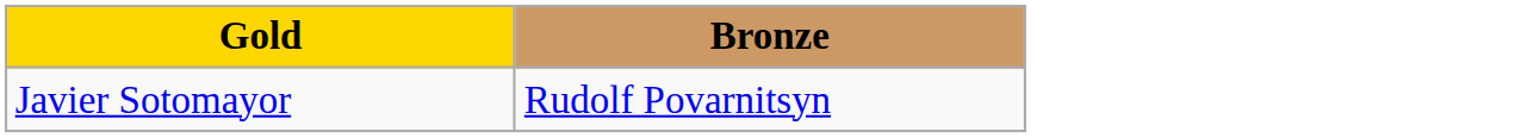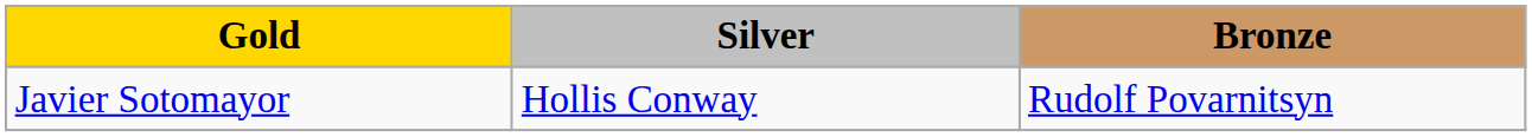 <table class="wikitable" style="text-align:left">
 <tr align="center">
 <td width=200 bgcolor=gold><strong>Gold</strong></td>
+<td width=200 bgcolor=silver><strong>Silver</strong></td>
 <td width=200 bgcolor=CC9966><strong>Bronze</strong></td>
 </tr>
 <tr>
 <td><a href='#'>Javier Sotomayor</a><br><em></em></td>
+<td><a href='#'>Hollis Conway</a><br><em></em></td>
 <td><a href='#'>Rudolf Povarnitsyn</a><br><em></em></td>
 </tr>
 </table>
